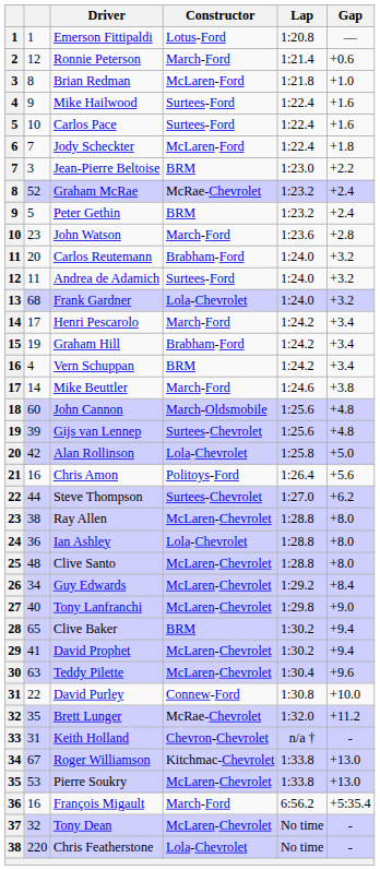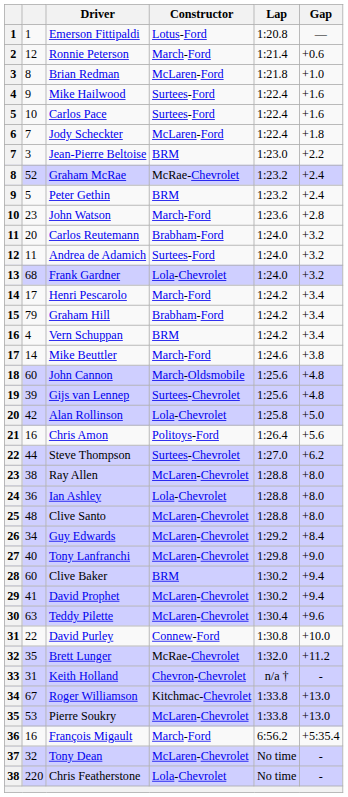 <table class="wikitable" style="font-size: 95%">
 <tr>
 <th></th>
 <th></th>
 <th>Driver</th>
 <th>Constructor</th>
 <th>Lap</th>
 <th>Gap</th>
 </tr>
 <tr>
 <th>1</th>
 <td>1</td>
 <td> <a href='#'>Emerson Fittipaldi</a></td>
 <td><a href='#'>Lotus</a>-<a href='#'>Ford</a></td>
 <td>1:20.8</td>
 <td align="center">—</td>
 </tr>
 <tr>
 <th>2</th>
 <td>12</td>
 <td> <a href='#'>Ronnie Peterson</a></td>
 <td><a href='#'>March</a>-<a href='#'>Ford</a></td>
 <td>1:21.4</td>
 <td>+0.6</td>
 </tr>
 <tr>
 <th>3</th>
 <td>8</td>
 <td> <a href='#'>Brian Redman</a></td>
 <td><a href='#'>McLaren</a>-<a href='#'>Ford</a></td>
 <td>1:21.8</td>
 <td>+1.0</td>
 </tr>
 <tr>
 <th>4</th>
 <td>9</td>
 <td> <a href='#'>Mike Hailwood</a></td>
 <td><a href='#'>Surtees</a>-<a href='#'>Ford</a></td>
 <td>1:22.4</td>
 <td>+1.6</td>
 </tr>
 <tr>
 <th>5</th>
 <td>10</td>
 <td> <a href='#'>Carlos Pace</a></td>
 <td><a href='#'>Surtees</a>-<a href='#'>Ford</a></td>
 <td>1:22.4</td>
 <td>+1.6</td>
 </tr>
 <tr>
 <th>6</th>
 <td>7</td>
 <td> <a href='#'>Jody Scheckter</a></td>
 <td><a href='#'>McLaren</a>-<a href='#'>Ford</a></td>
 <td>1:22.4</td>
 <td>+1.8</td>
 </tr>
 <tr>
 <th>7</th>
 <td>3</td>
 <td> <a href='#'>Jean-Pierre Beltoise</a></td>
 <td><a href='#'>BRM</a></td>
 <td>1:23.0</td>
 <td>+2.2</td>
 </tr>
 <tr style="background-color: #CFCFFF">
 <th>8</th>
 <td>52</td>
 <td> <a href='#'>Graham McRae</a></td>
 <td>McRae-<a href='#'>Chevrolet</a></td>
 <td>1:23.2</td>
 <td>+2.4</td>
 </tr>
 <tr>
 <th>9</th>
 <td>5</td>
 <td> <a href='#'>Peter Gethin</a></td>
 <td><a href='#'>BRM</a></td>
 <td>1:23.2</td>
 <td>+2.4</td>
 </tr>
 <tr>
 <th>10</th>
 <td>23</td>
 <td> <a href='#'>John Watson</a></td>
 <td><a href='#'>March</a>-<a href='#'>Ford</a></td>
 <td>1:23.6</td>
 <td>+2.8</td>
 </tr>
 <tr>
 <th>11</th>
 <td>20</td>
 <td> <a href='#'>Carlos Reutemann</a></td>
 <td><a href='#'>Brabham</a>-<a href='#'>Ford</a></td>
 <td>1:24.0</td>
 <td>+3.2</td>
 </tr>
 <tr>
 <th>12</th>
 <td>11</td>
 <td> <a href='#'>Andrea de Adamich</a></td>
 <td><a href='#'>Surtees</a>-<a href='#'>Ford</a></td>
 <td>1:24.0</td>
 <td>+3.2</td>
 </tr>
 <tr style="background-color: #CFCFFF">
 <th>13</th>
 <td>68</td>
 <td> <a href='#'>Frank Gardner</a></td>
 <td><a href='#'>Lola</a>-<a href='#'>Chevrolet</a></td>
 <td>1:24.0</td>
 <td>+3.2</td>
 </tr>
 <tr>
 <th>14</th>
 <td>17</td>
 <td> <a href='#'>Henri Pescarolo</a></td>
 <td><a href='#'>March</a>-<a href='#'>Ford</a></td>
 <td>1:24.2</td>
 <td>+3.4</td>
 </tr>
 <tr>
 <th>15</th>
-<td>19</td>
+<td>79</td>
 <td> <a href='#'>Graham Hill</a></td>
 <td><a href='#'>Brabham</a>-<a href='#'>Ford</a></td>
 <td>1:24.2</td>
 <td>+3.4</td>
 </tr>
 <tr>
 <th>16</th>
 <td>4</td>
 <td> <a href='#'>Vern Schuppan</a></td>
 <td><a href='#'>BRM</a></td>
 <td>1:24.2</td>
 <td>+3.4</td>
 </tr>
 <tr>
 <th>17</th>
 <td>14</td>
 <td> <a href='#'>Mike Beuttler</a></td>
 <td><a href='#'>March</a>-<a href='#'>Ford</a></td>
 <td>1:24.6</td>
 <td>+3.8</td>
 </tr>
 <tr style="background-color: #CFCFFF">
 <th>18</th>
 <td>60</td>
 <td> <a href='#'>John Cannon</a></td>
 <td><a href='#'>March</a>-<a href='#'>Oldsmobile</a></td>
 <td>1:25.6</td>
 <td>+4.8</td>
 </tr>
 <tr style="background-color: #CFCFFF">
 <th>19</th>
 <td>39</td>
 <td> <a href='#'>Gijs van Lennep</a></td>
 <td><a href='#'>Surtees</a>-<a href='#'>Chevrolet</a></td>
 <td>1:25.6</td>
 <td>+4.8</td>
 </tr>
 <tr style="background-color: #CFCFFF">
 <th>20</th>
 <td>42</td>
 <td> <a href='#'>Alan Rollinson</a></td>
 <td><a href='#'>Lola</a>-<a href='#'>Chevrolet</a></td>
 <td>1:25.8</td>
 <td>+5.0</td>
 </tr>
 <tr>
 <th>21</th>
 <td>16</td>
 <td> <a href='#'>Chris Amon</a></td>
 <td><a href='#'>Politoys</a>-<a href='#'>Ford</a></td>
 <td>1:26.4</td>
 <td>+5.6</td>
 </tr>
 <tr style="background-color: #CFCFFF">
 <th>22</th>
 <td>44</td>
 <td> Steve Thompson</td>
 <td><a href='#'>Surtees</a>-<a href='#'>Chevrolet</a></td>
 <td>1:27.0</td>
 <td>+6.2</td>
 </tr>
 <tr style="background-color: #CFCFFF">
 <th>23</th>
 <td>38</td>
 <td> Ray Allen</td>
 <td><a href='#'>McLaren</a>-<a href='#'>Chevrolet</a></td>
 <td>1:28.8</td>
 <td>+8.0</td>
 </tr>
 <tr style="background-color: #CFCFFF">
 <th>24</th>
 <td>36</td>
 <td> <a href='#'>Ian Ashley</a></td>
 <td><a href='#'>Lola</a>-<a href='#'>Chevrolet</a></td>
 <td>1:28.8</td>
 <td>+8.0</td>
 </tr>
 <tr style="background-color: #CFCFFF">
 <th>25</th>
 <td>48</td>
 <td> Clive Santo</td>
 <td><a href='#'>McLaren</a>-<a href='#'>Chevrolet</a></td>
 <td>1:28.8</td>
 <td>+8.0</td>
 </tr>
 <tr style="background-color: #CFCFFF">
 <th>26</th>
 <td>34</td>
 <td> <a href='#'>Guy Edwards</a></td>
 <td><a href='#'>McLaren</a>-<a href='#'>Chevrolet</a></td>
 <td>1:29.2</td>
 <td>+8.4</td>
 </tr>
 <tr style="background-color: #CFCFFF">
 <th>27</th>
 <td>40</td>
 <td> <a href='#'>Tony Lanfranchi</a></td>
 <td><a href='#'>McLaren</a>-<a href='#'>Chevrolet</a></td>
 <td>1:29.8</td>
 <td>+9.0</td>
 </tr>
 <tr style="background-color: #CFCFFF">
 <th>28</th>
-<td>65</td>
+<td>60</td>
 <td> Clive Baker</td>
 <td><a href='#'>BRM</a></td>
 <td>1:30.2</td>
 <td>+9.4</td>
 </tr>
 <tr style="background-color: #CFCFFF">
 <th>29</th>
 <td>41</td>
 <td> <a href='#'>David Prophet</a></td>
 <td><a href='#'>McLaren</a>-<a href='#'>Chevrolet</a></td>
 <td>1:30.2</td>
 <td>+9.4</td>
 </tr>
 <tr style="background-color: #CFCFFF">
 <th>30</th>
 <td>63</td>
 <td> <a href='#'>Teddy Pilette</a></td>
 <td><a href='#'>McLaren</a>-<a href='#'>Chevrolet</a></td>
 <td>1:30.4</td>
 <td>+9.6</td>
 </tr>
 <tr>
 <th>31</th>
 <td>22</td>
 <td> <a href='#'>David Purley</a></td>
 <td><a href='#'>Connew</a>-<a href='#'>Ford</a></td>
 <td>1:30.8</td>
 <td>+10.0</td>
 </tr>
 <tr style="background-color: #CFCFFF">
 <th>32</th>
 <td>35</td>
 <td> <a href='#'>Brett Lunger</a></td>
 <td>McRae-<a href='#'>Chevrolet</a></td>
 <td>1:32.0</td>
 <td>+11.2</td>
 </tr>
 <tr style="background-color: #CFCFFF">
 <th>33</th>
 <td>31</td>
 <td> <a href='#'>Keith Holland</a></td>
 <td><a href='#'>Chevron</a>-<a href='#'>Chevrolet</a></td>
 <td align="center">n/a †</td>
 <td align="center">-</td>
 </tr>
 <tr style="background-color: #CFCFFF">
 <th>34</th>
 <td>67</td>
 <td> <a href='#'>Roger Williamson</a></td>
 <td>Kitchmac-<a href='#'>Chevrolet</a></td>
 <td>1:33.8</td>
 <td>+13.0</td>
 </tr>
 <tr style="background-color: #CFCFFF">
 <th>35</th>
 <td>53</td>
 <td> Pierre Soukry</td>
 <td><a href='#'>McLaren</a>-<a href='#'>Chevrolet</a></td>
 <td>1:33.8</td>
 <td>+13.0</td>
 </tr>
 <tr>
 <th>36</th>
 <td>16</td>
 <td> <a href='#'>François Migault</a></td>
 <td><a href='#'>March</a>-<a href='#'>Ford</a></td>
 <td>6:56.2</td>
 <td>+5:35.4</td>
 </tr>
 <tr style="background-color: #CFCFFF">
 <th>37</th>
 <td>32</td>
 <td> <a href='#'>Tony Dean</a></td>
 <td><a href='#'>McLaren</a>-<a href='#'>Chevrolet</a></td>
 <td>No time</td>
 <td align="center">-</td>
 </tr>
 <tr style="background-color: #CFCFFF">
 <th>38</th>
 <td>220</td>
 <td> Chris Featherstone</td>
 <td><a href='#'>Lola</a>-<a href='#'>Chevrolet</a></td>
 <td>No time</td>
 <td align="center">-</td>
 </tr>
 <tr>
 <th colspan="6"></th>
 </tr>
 </table>
